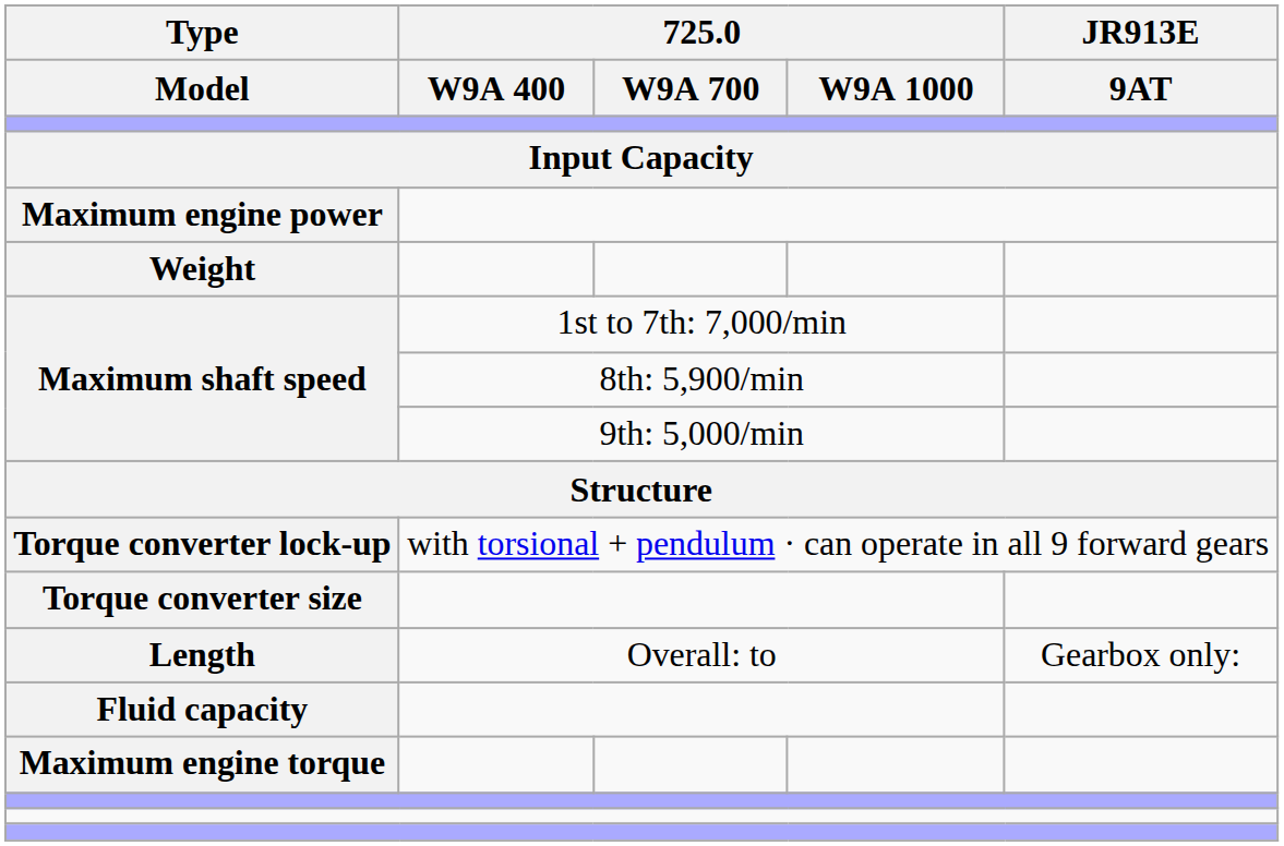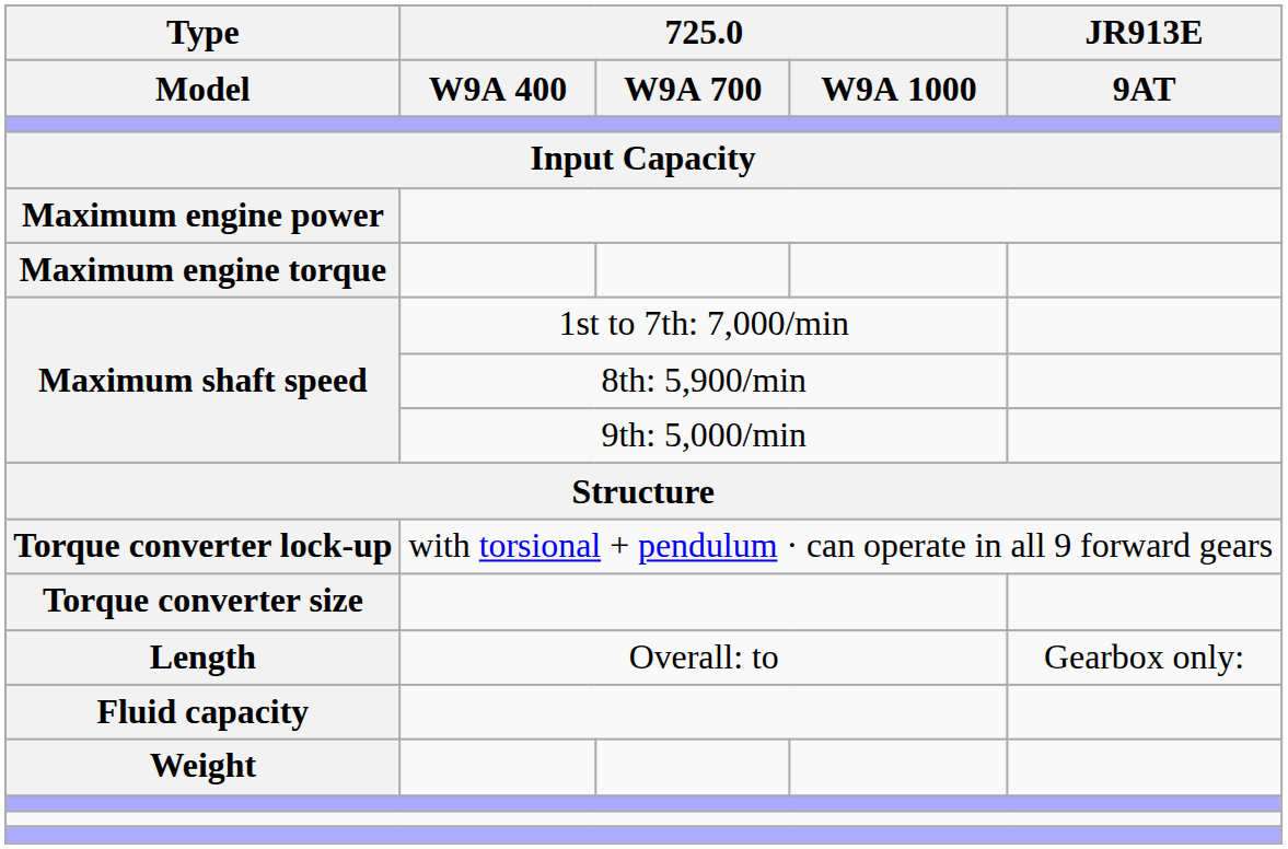 <table class="wikitable collapsible" style="text-align:center">
 <tr>
 <th>Type</th>
 <th colspan=3>725.0</th>
 <th>JR913E</th>
 </tr>
 <tr>
 <th>Model</th>
 <th>W9A 400</th>
 <th>W9A 700</th>
 <th>W9A 1000</th>
 <th>9AT</th>
 </tr>
 <tr>
 <td colspan=5 style="background:#AAF;"></td>
 </tr>
 <tr>
 <th colspan=5>Input Capacity</th>
 </tr>
 <tr>
 <th>Maximum engine power</th>
 <td colspan=4></td>
 </tr>
 <tr>
-<th>Weight</th>
+<th>Maximum engine torque</th>
 <td></td>
 <td></td>
 <td></td>
 <td></td>
 </tr>
 <tr>
 <th rowspan=3>Maximum shaft speed</th>
 <td colspan=3>1st to 7th: 7,000/min</td>
 <td></td>
 </tr>
 <tr>
 <td colspan=3>8th: 5,900/min</td>
 <td></td>
 </tr>
 <tr>
 <td colspan=3>9th: 5,000/min</td>
 <td></td>
 </tr>
 <tr>
 <th colspan=5>Structure</th>
 </tr>
 <tr>
 <th>Torque converter lock-up</th>
 <td colspan=4>with <a href='#'>torsional</a> + <a href='#'>pendulum</a> · can operate in all 9 forward gears</td>
 </tr>
 <tr>
 <th>Torque converter size</th>
 <td colspan=3></td>
 <td></td>
 </tr>
 <tr>
 <th>Length</th>
 <td colspan=3>Overall:  to </td>
 <td>Gearbox only:<br></td>
 </tr>
 <tr>
 <th>Fluid capacity</th>
 <td colspan=3></td>
 <td></td>
 </tr>
 <tr>
-<th>Maximum engine torque</th>
+<th>Weight</th>
 <td></td>
 <td></td>
 <td></td>
 <td></td>
 </tr>
 <tr>
 <td colspan=5 style="background:#AAF;"></td>
 </tr>
 <tr>
 <td colspan=5></td>
 </tr>
 <tr>
 <td colspan=5 style="background:#AAF;"></td>
 </tr>
 </table>
